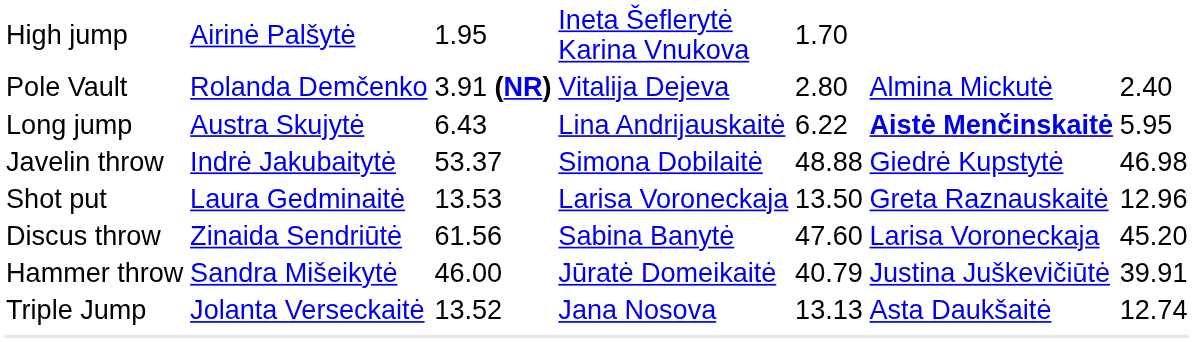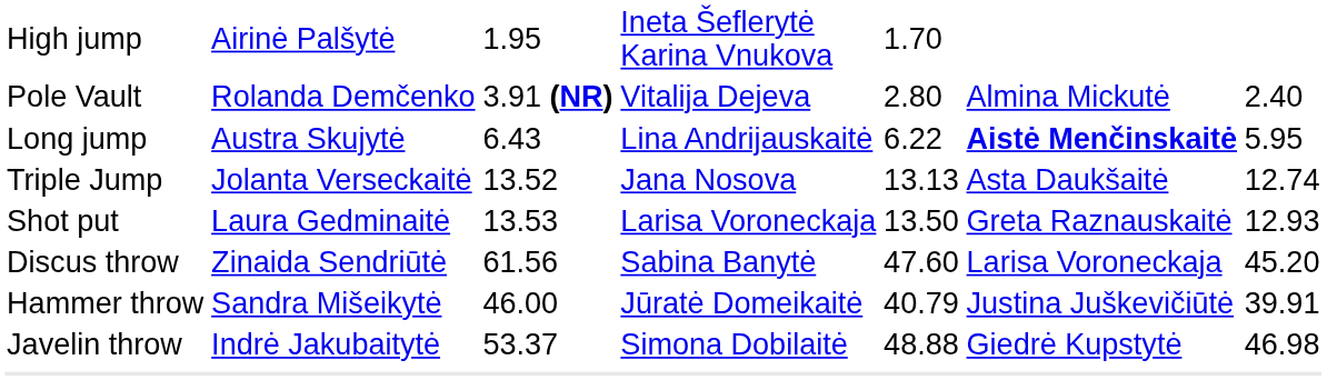 <table>
 <tr>
 <td>High jump</td>
 <td><a href='#'>Airinė Palšytė</a></td>
 <td>1.95</td>
 <td><a href='#'>Ineta Šeflerytė</a> <br> <a href='#'>Karina Vnukova</a></td>
 <td>1.70</td>
 <td></td>
 <td></td>
 </tr>
 <tr>
 <td>Pole Vault</td>
 <td><a href='#'>Rolanda Demčenko</a></td>
 <td>3.91 <strong>(<a href='#'>NR</a>)</strong></td>
 <td><a href='#'>Vitalija Dejeva</a></td>
 <td>2.80</td>
 <td><a href='#'>Almina Mickutė</a></td>
 <td>2.40</td>
 </tr>
 <tr>
 <td>Long jump</td>
 <td><a href='#'>Austra Skujytė</a></td>
 <td>6.43</td>
 <td><a href='#'>Lina Andrijauskaitė</a></td>
 <td>6.22</td>
 <td><strong><a href='#'>Aistė Menčinskaitė</a></strong></td>
 <td>5.95</td>
 </tr>
 <tr>
-<td>Javelin throw</td>
-<td><a href='#'>Indrė Jakubaitytė</a></td>
-<td>53.37</td>
-<td><a href='#'>Simona Dobilaitė</a></td>
-<td>48.88</td>
-<td><a href='#'>Giedrė Kupstytė</a></td>
-<td>46.98</td>
+<td>Triple Jump</td>
+<td><a href='#'>Jolanta Verseckaitė</a></td>
+<td>13.52</td>
+<td><a href='#'>Jana Nosova</a></td>
+<td>13.13</td>
+<td><a href='#'>Asta Daukšaitė</a></td>
+<td>12.74</td>
 </tr>
 <tr>
 <td>Shot put</td>
 <td><a href='#'>Laura Gedminaitė</a></td>
 <td>13.53</td>
 <td><a href='#'>Larisa Voroneckaja</a></td>
 <td>13.50</td>
 <td><a href='#'>Greta Raznauskaitė</a></td>
-<td>12.96</td>
+<td>12.93</td>
 </tr>
 <tr>
 <td>Discus throw</td>
 <td><a href='#'>Zinaida Sendriūtė</a></td>
 <td>61.56</td>
 <td><a href='#'>Sabina Banytė</a></td>
 <td>47.60</td>
 <td><a href='#'>Larisa Voroneckaja</a></td>
 <td>45.20</td>
 </tr>
 <tr>
 <td>Hammer throw</td>
 <td><a href='#'>Sandra Mišeikytė</a></td>
 <td>46.00</td>
 <td><a href='#'>Jūratė Domeikaitė</a></td>
 <td>40.79</td>
 <td><a href='#'>Justina Juškevičiūtė</a></td>
 <td>39.91</td>
 </tr>
 <tr>
-<td>Triple Jump</td>
-<td><a href='#'>Jolanta Verseckaitė</a></td>
-<td>13.52</td>
-<td><a href='#'>Jana Nosova</a></td>
-<td>13.13</td>
-<td><a href='#'>Asta Daukšaitė</a></td>
-<td>12.74</td>
+<td>Javelin throw</td>
+<td><a href='#'>Indrė Jakubaitytė</a></td>
+<td>53.37</td>
+<td><a href='#'>Simona Dobilaitė</a></td>
+<td>48.88</td>
+<td><a href='#'>Giedrė Kupstytė</a></td>
+<td>46.98</td>
 </tr>
 <tr>
 </tr>
 <tr bgcolor= e8e8e8>
 <td colspan=7></td>
 </tr>
 </table>
